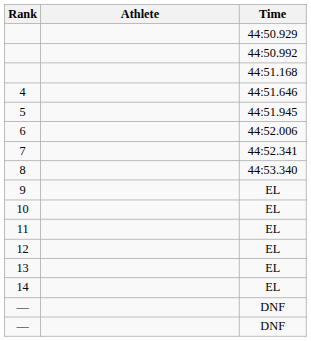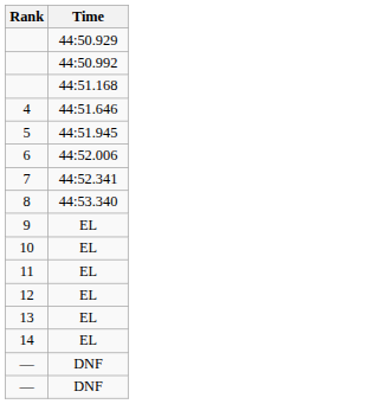 <table class=wikitable style="text-align:center">
 <tr>
 <th width=40>Rank</th>
-<th width=250>Athlete</th>
 <th width=80>Time</th>
 </tr>
 <tr>
 <td></td>
-<td align=left></td>
 <td>44:50.929</td>
 </tr>
 <tr>
 <td></td>
-<td align=left></td>
 <td>44:50.992</td>
 </tr>
 <tr>
 <td></td>
-<td align=left></td>
 <td>44:51.168</td>
 </tr>
 <tr>
 <td>4</td>
-<td align=left></td>
 <td>44:51.646</td>
 </tr>
 <tr>
 <td>5</td>
-<td align=left></td>
 <td>44:51.945</td>
 </tr>
 <tr>
 <td>6</td>
-<td align=left></td>
 <td>44:52.006</td>
 </tr>
 <tr>
 <td>7</td>
-<td align=left></td>
 <td>44:52.341</td>
 </tr>
 <tr>
 <td>8</td>
-<td align=left></td>
 <td>44:53.340</td>
 </tr>
 <tr>
 <td>9</td>
-<td align=left></td>
 <td>EL</td>
 </tr>
 <tr>
 <td>10</td>
-<td align=left></td>
 <td>EL</td>
 </tr>
 <tr>
 <td>11</td>
-<td align=left></td>
 <td>EL</td>
 </tr>
 <tr>
 <td>12</td>
-<td align=left></td>
 <td>EL</td>
 </tr>
 <tr>
 <td>13</td>
-<td align=left></td>
 <td>EL</td>
 </tr>
 <tr>
 <td>14</td>
-<td align=left></td>
 <td>EL</td>
 </tr>
 <tr>
 <td>—</td>
-<td align=left></td>
 <td>DNF</td>
 </tr>
 <tr>
 <td>—</td>
-<td align=left></td>
 <td>DNF</td>
 </tr>
 </table>
